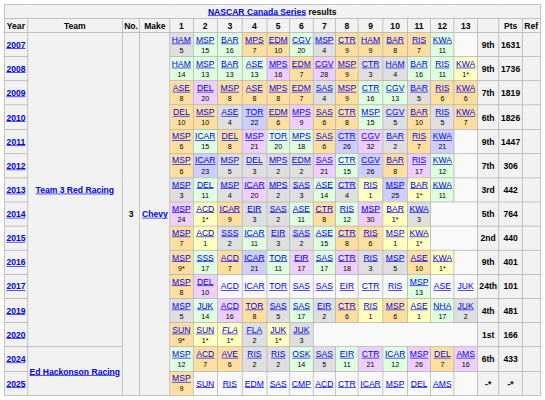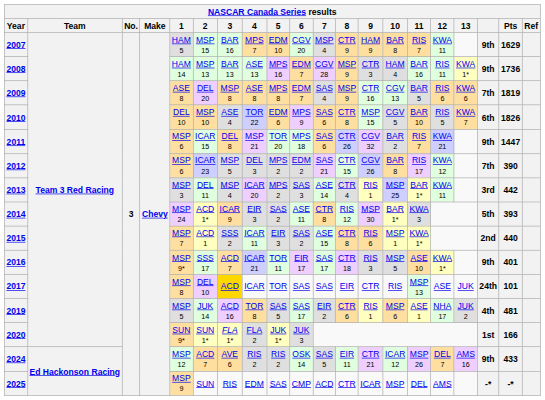 <table class="wikitable" style="text-align:center; font-size:80%">
 <tr>
 <th colspan=45><a href='#'>NASCAR Canada Series</a> results</th>
 </tr>
 <tr>
 <th>Year</th>
 <th>Team</th>
 <th>No.</th>
 <th>Make</th>
 <th>1</th>
 <th>2</th>
 <th>3</th>
 <th>4</th>
 <th>5</th>
 <th>6</th>
 <th>7</th>
 <th>8</th>
 <th>9</th>
 <th>10</th>
 <th>11</th>
 <th>12</th>
 <th>13</th>
 <th></th>
 <th>Pts</th>
 <th>Ref</th>
 </tr>
 <tr>
 <th><a href='#'>2007</a></th>
 <th rowspan="13"><a href='#'>Team 3 Red Racing</a></th>
 <th rowspan="15">3</th>
 <th rowspan="15"><a href='#'>Chevy</a></th>
 <td style="background:#DFDFDF;"><a href='#'>HAM</a><br><small>5</small></td>
 <td style="background:#DFFFDF;"><a href='#'>MSP</a><br><small>15</small></td>
 <td style="background:#DFFFDF;"><a href='#'>BAR</a><br><small>16</small></td>
 <td style="background:#FFDF9F;"><a href='#'>MPS</a><br><small>7</small></td>
 <td style="background:#FFDF9F;"><a href='#'>EDM</a><br><small>10</small></td>
 <td style="background:#DFFFDF;"><a href='#'>CGV</a><br><small>20</small></td>
 <td style="background:#DFDFDF;"><a href='#'>MSP</a><br><small>4</small></td>
 <td style="background:#FFDF9F;"><a href='#'>CTR</a><br><small>9</small></td>
 <td style="background:#FFDF9F;"><a href='#'>HAM</a><br><small>9</small></td>
 <td style="background:#FFDF9F;"><a href='#'>BAR</a><br><small>8</small></td>
 <td style="background:#FFDF9F;"><a href='#'>RIS</a><br><small>7</small></td>
 <td style="background:#DFFFDF;"><a href='#'>KWA</a><br><small>11</small></td>
 <td></td>
 <th>9th</th>
-<th>1631</th>
+<th>1629</th>
 <th></th>
 </tr>
 <tr>
 <th><a href='#'>2008</a></th>
 <td style="background:#DFFFDF;"><a href='#'>HAM</a><br><small>14</small></td>
 <td style="background:#DFFFDF;"><a href='#'>MSP</a><br><small>13</small></td>
 <td style="background:#DFFFDF;"><a href='#'>BAR</a><br><small>13</small></td>
 <td style="background:#DFFFDF;"><a href='#'>ASE</a><br><small>13</small></td>
 <td style="background:#EFCFFF;"><a href='#'>MPS</a><br><small>16</small></td>
 <td style="background:#FFDF9F;"><a href='#'>EDM</a><br><small>7</small></td>
 <td style="background:#EFCFFF;"><a href='#'>CGV</a><br><small>28</small></td>
 <td style="background:#FFDF9F;"><a href='#'>MSP</a><br><small>9</small></td>
 <td style="background:#DFDFDF;"><a href='#'>CTR</a><br><small>3</small></td>
 <td style="background:#DFDFDF;"><a href='#'>HAM</a><br><small>4</small></td>
 <td style="background:#DFFFDF;"><a href='#'>BAR</a><br><small>16</small></td>
 <td style="background:#DFFFDF;"><a href='#'>RIS</a><br><small>11</small></td>
 <td style="background:#FFFFBF;"><a href='#'>KWA</a><br><small>1*</small></td>
 <th>9th</th>
 <th>1736</th>
 <th></th>
 </tr>
 <tr>
 <th><a href='#'>2009</a></th>
 <td style="background:#FFDF9F;"><a href='#'>ASE</a><br><small>8</small></td>
 <td style="background:#EFCFFF;"><a href='#'>DEL</a><br><small>20</small></td>
 <td style="background:#FFDF9F;"><a href='#'>MSP</a><br><small>8</small></td>
 <td style="background:#FFDF9F;"><a href='#'>ASE</a><br><small>8</small></td>
 <td style="background:#FFDF9F;"><a href='#'>MPS</a><br><small>8</small></td>
 <td style="background:#FFDF9F;"><a href='#'>EDM</a><br><small>7</small></td>
 <td style="background:#DFDFDF;"><a href='#'>SAS</a><br><small>4</small></td>
 <td style="background:#FFDF9F;"><a href='#'>MSP</a><br><small>9</small></td>
 <td style="background:#DFFFDF;"><a href='#'>CTR</a><br><small>16</small></td>
 <td style="background:#DFFFDF;"><a href='#'>CGV</a><br><small>13</small></td>
 <td style="background:#DFDFDF;"><a href='#'>BAR</a><br><small>5</small></td>
 <td style="background:#FFDF9F;"><a href='#'>RIS</a><br><small>6</small></td>
 <td style="background:#FFDF9F;"><a href='#'>KWA</a><br><small>6</small></td>
 <th>7th</th>
 <th>1819</th>
 <th></th>
 </tr>
 <tr>
 <th><a href='#'>2010</a></th>
 <td style="background:#FFDF9F;"><a href='#'>DEL</a><br><small>10</small></td>
 <td style="background:#FFDF9F;"><a href='#'>MSP</a><br><small>10</small></td>
 <td style="background:#DFDFDF;"><a href='#'>ASE</a><br><small>4</small></td>
 <td style="background:#CFCFFF;"><a href='#'>TOR</a><br><small>22</small></td>
 <td style="background:#FFDF9F;"><a href='#'>EDM</a><br><small>6</small></td>
 <td style="background:#EFCFFF;"><a href='#'>MPS</a><br><small>9</small></td>
 <td style="background:#FFDF9F;"><a href='#'>SAS</a><br><small>6</small></td>
 <td style="background:#FFDF9F;"><a href='#'>CTR</a><br><small>8</small></td>
 <td style="background:#DFFFDF;"><a href='#'>MSP</a><br><small>15</small></td>
 <td style="background:#DFDFDF;"><a href='#'>CGV</a><br><small>5</small></td>
 <td style="background:#FFDF9F;"><a href='#'>BAR</a><br><small>10</small></td>
 <td style="background:#DFDFDF;"><a href='#'>RIS</a><br><small>5</small></td>
 <td style="background:#FFDF9F;"><a href='#'>KWA</a><br><small>7</small></td>
 <th>6th</th>
 <th>1826</th>
 <th></th>
 </tr>
 <tr>
 <th><a href='#'>2011</a></th>
 <td style="background:#FFDF9F;"><a href='#'>MSP</a><br><small>6</small></td>
 <td style="background:#DFFFDF;"><a href='#'>ICAR</a><br><small>15</small></td>
 <td style="background:#FFDF9F;"><a href='#'>DEL</a><br><small>8</small></td>
 <td style="background:#EFCFFF;"><a href='#'>MSP</a><br><small>21</small></td>
 <td style="background:#DFFFDF;"><a href='#'>TOR</a><br><small>20</small></td>
 <td style="background:#DFFFDF;"><a href='#'>MPS</a><br><small>18</small></td>
 <td style="background:#FFDF9F;"><a href='#'>SAS</a><br><small>6</small></td>
 <td style="background:#CFCFFF;"><a href='#'>CTR</a><br><small>26</small></td>
 <td style="background:#EFCFFF;"><a href='#'>CGV</a><br><small>32</small></td>
 <td style="background:#DFDFDF;"><a href='#'>BAR</a><br><small>2</small></td>
 <td style="background:#FFDF9F;"><a href='#'>RIS</a><br><small>7</small></td>
 <td style="background:#CFCFFF;"><a href='#'>KWA</a><br><small>21</small></td>
 <td></td>
 <th>9th</th>
 <th>1447</th>
 <th></th>
 </tr>
 <tr>
 <th><a href='#'>2012</a></th>
 <td style="background:#FFDF9F;"><a href='#'>MSP</a><br><small>6</small></td>
 <td style="background:#CFCFFF;"><a href='#'>ICAR</a><br><small>23</small></td>
 <td style="background:#DFDFDF;"><a href='#'>MSP</a><br><small>5</small></td>
 <td style="background:#DFDFDF;"><a href='#'>DEL</a><br><small>3</small></td>
 <td style="background:#DFDFDF;"><a href='#'>MPS</a><br><small>2</small></td>
 <td style="background:#DFDFDF;"><a href='#'>EDM</a><br><small>2</small></td>
 <td style="background:#EFCFFF;"><a href='#'>SAS</a><br><small>21</small></td>
 <td style="background:#DFFFDF;"><a href='#'>CTR</a><br><small>15</small></td>
 <td style="background:#CFCFFF;"><a href='#'>CGV</a><br><small>26</small></td>
 <td style="background:#FFDF9F;"><a href='#'>BAR</a><br><small>8</small></td>
 <td style="background:#EFCFFF;"><a href='#'>RIS</a><br><small>17</small></td>
 <td style="background:#DFFFDF;"><a href='#'>KWA</a><br><small>12</small></td>
 <td></td>
 <th>7th</th>
-<th>306</th>
+<th>390</th>
 <th></th>
 </tr>
 <tr>
 <th><a href='#'>2013</a></th>
 <td style="background:#DFDFDF;"><a href='#'>MSP</a><br><small>3</small></td>
 <td style="background:#DFFFDF;"><a href='#'>DEL</a><br><small>11</small></td>
 <td style="background:#DFDFDF;"><a href='#'>MSP</a><br><small>4</small></td>
 <td style="background:#EFCFFF;"><a href='#'>ICAR</a><br><small>20</small></td>
 <td style="background:#DFDFDF;"><a href='#'>MPS</a><br><small>2</small></td>
 <td style="background:#DFDFDF;"><a href='#'>SAS</a><br><small>3</small></td>
 <td style="background:#DFFFDF;"><a href='#'>ASE</a><br><small>14</small></td>
 <td style="background:#DFDFDF;"><a href='#'>CTR</a><br><small>4</small></td>
 <td style="background:#FFFFBF;"><a href='#'>RIS</a><br><small>1</small></td>
 <td style="background:#CFCFFF;"><a href='#'>MSP</a><br><small>25</small></td>
 <td style="background:#FFFFBF;"><a href='#'>BAR</a><br><small>1*</small></td>
 <td style="background:#DFFFDF;"><a href='#'>KWA</a><br><small>11</small></td>
 <td></td>
 <th>3rd</th>
 <th>442</th>
 <th></th>
 </tr>
 <tr>
 <th><a href='#'>2014</a></th>
 <td style="background:#EFCFFF;"><a href='#'>MSP</a><br><small>24</small></td>
 <td style="background:#FFFFBF;"><a href='#'>ACD</a><br><small>1*</small></td>
 <td style="background:#FFDF9F;"><a href='#'>ICAR</a><br><small>9</small></td>
 <td style="background:#DFDFDF;"><a href='#'>EIR</a><br><small>3</small></td>
 <td style="background:#DFDFDF;"><a href='#'>SAS</a><br><small>2</small></td>
 <td style="background:#DFFFDF;"><a href='#'>ASE</a><br><small>11</small></td>
 <td style="background:#FFDF9F;"><a href='#'>CTR</a><br><small>8</small></td>
 <td style="background:#DFFFDF;"><a href='#'>RIS</a><br><small>12</small></td>
 <td style="background:#EFCFFF;"><a href='#'>MSP</a><br><small>30</small></td>
 <td style="background:#FFFFBF;"><a href='#'>BAR</a><br><small>1*</small></td>
 <td style="background:#DFDFDF;"><a href='#'>KWA</a><br><small>3</small></td>
 <td colspan=2></td>
 <th>5th</th>
-<th>764</th>
+<th>393</th>
 <th></th>
 </tr>
 <tr>
 <th><a href='#'>2015</a></th>
 <td style="background:#FFDF9F;"><a href='#'>MSP</a><br><small>7</small></td>
 <td style="background:#FFFFBF;"><a href='#'>ACD</a><br><small>1</small></td>
 <td style="background:#DFDFDF;"><a href='#'>SSS</a><br><small>2</small></td>
 <td style="background:#DFFFDF;"><a href='#'>ICAR</a><br><small>11</small></td>
 <td style="background:#DFDFDF;"><a href='#'>EIR</a><br><small>3</small></td>
 <td style="background:#DFDFDF;"><a href='#'>SAS</a><br><small>2</small></td>
 <td style="background:#DFFFDF;"><a href='#'>ASE</a><br><small>15</small></td>
 <td style="background:#FFDF9F;"><a href='#'>CTR</a><br><small>8</small></td>
 <td style="background:#FFDF9F;"><a href='#'>RIS</a><br><small>6</small></td>
 <td style="background:#FFFFBF;"><a href='#'>MSP</a><br><small>1</small></td>
 <td style="background:#FFFFBF;"><a href='#'>KWA</a><br><small>1*</small></td>
 <td colspan=2></td>
 <th>2nd</th>
 <th>440</th>
 <th></th>
 </tr>
 <tr>
 <th><a href='#'>2016</a></th>
 <td style="background:#FFDF9F;"><a href='#'>MSP</a><br><small>9*</small></td>
 <td style="background:#DFFFDF;"><a href='#'>SSS</a><br><small>17</small></td>
 <td style="background:#FFDF9F;"><a href='#'>ACD</a><br><small>7</small></td>
 <td style="background:#CFCFFF;"><a href='#'>ICAR</a><br><small>21</small></td>
 <td style="background:#DFFFDF;"><a href='#'>TOR</a><br><small>11</small></td>
 <td style="background:#EFCFFF;"><a href='#'>EIR</a><br><small>17</small></td>
 <td style="background:#DFFFDF;"><a href='#'>SAS</a><br><small>17</small></td>
 <td style="background:#EFCFFF;"><a href='#'>CTR</a><br><small>18</small></td>
 <td style="background:#DFDFDF;"><a href='#'>RIS</a><br><small>3</small></td>
 <td style="background:#DFDFDF;"><a href='#'>MSP</a><br><small>5</small></td>
 <td style="background:#FFDF9F;"><a href='#'>ASE</a><br><small>10</small></td>
 <td style="background:#FFFFBF;"><a href='#'>KWA</a><br><small>1*</small></td>
 <td></td>
 <th>9th</th>
 <th>401</th>
 <th></th>
 </tr>
 <tr>
 <th><a href='#'>2017</a></th>
 <td style="background:#FFDF9F;"><a href='#'>MSP</a><br><small>8</small></td>
 <td style="background:#EFCFFF;"><a href='#'>DEL</a><br><small>10</small></td>
-<td><a href='#'>ACD</a></td>
+<td style="background: gold;"><a href='#'>ACD</a></td>
 <td><a href='#'>ICAR</a></td>
 <td><a href='#'>TOR</a></td>
 <td><a href='#'>SAS</a></td>
 <td><a href='#'>SAS</a></td>
 <td><a href='#'>EIR</a></td>
 <td><a href='#'>CTR</a></td>
 <td><a href='#'>RIS</a></td>
 <td style="background:#DFFFDF;"><a href='#'>MSP</a><br><small>13</small></td>
 <td><a href='#'>ASE</a></td>
 <td><a href='#'>JUK</a></td>
 <th>24th</th>
 <th>101</th>
 <th></th>
 </tr>
 <tr>
 <th><a href='#'>2019</a></th>
 <td style="background:#DFDFDF;"><a href='#'>MSP</a><br><small>5</small></td>
 <td style="background:#DFFFDF;"><a href='#'>JUK</a><br><small>14</small></td>
 <td style="background:#EFCFFF;"><a href='#'>ACD</a><br><small>16</small></td>
 <td style="background:#FFDF9F;"><a href='#'>TOR</a><br><small>8</small></td>
 <td style="background:#DFDFDF;"><a href='#'>SAS</a><br><small>5</small></td>
 <td style="background:#DFFFDF;"><a href='#'>SAS</a><br><small>17</small></td>
 <td style="background:#DFDFDF;"><a href='#'>EIR</a><br><small>2</small></td>
 <td style="background:#FFDF9F;"><a href='#'>CTR</a><br><small>6</small></td>
 <td style="background:#FFFFBF;"><a href='#'>RIS</a><br><small>1</small></td>
 <td style="background:#FFDF9F;"><a href='#'>MSP</a><br><small>6</small></td>
 <td style="background:#FFFFBF;"><a href='#'>ASE</a><br><small>1</small></td>
 <td style="background:#DFFFDF;"><a href='#'>NHA</a><br><small>17</small></td>
 <td style="background:#DFDFDF;"><a href='#'>JUK</a><br><small>2</small></td>
 <th>4th</th>
 <th>481</th>
 <th></th>
 </tr>
 <tr>
 <th><a href='#'>2020</a></th>
 <td style="background:#FFDF9F;"><a href='#'>SUN</a><br><small>9*</small></td>
 <td style="background:#FFFFBF;"><a href='#'>SUN</a><br><small>1*</small></td>
 <td style="background:#FFFFBF;"><em><a href='#'>FLA</a></em><br><small>1*</small></td>
 <td style="background:#DFDFDF;"><a href='#'>FLA</a><br><small>2</small></td>
 <td style="background:#FFFFBF;"><a href='#'>JUK</a><br><small>1*</small></td>
 <td style="background:#DFDFDF;"><a href='#'>JUK</a><br><small>3</small></td>
 <td colspan=7></td>
 <th>1st</th>
 <th>166</th>
 <th></th>
 </tr>
 <tr>
 <th><a href='#'>2024</a></th>
 <th rowspan="2"><a href='#'>Ed Hackonson Racing</a></th>
 <td style="background:#DFFFDF;"><a href='#'>MSP</a><br><small>12</small></td>
 <td style="background:#FFDF9F;"><a href='#'>ACD</a><br><small>7</small></td>
 <td style="background:#FFDF9F;"><a href='#'>AVE</a><br><small>6</small></td>
 <td style="background:#DFDFDF;"><a href='#'>RIS</a><br><small>2</small></td>
 <td style="background:#DFDFDF;"><a href='#'>RIS</a><br><small>2</small></td>
 <td style="background:#DFFFDF;"><a href='#'>OSK</a><br><small>14</small></td>
 <td style="background:#DFDFDF;"><a href='#'>SAS</a><br><small>5</small></td>
 <td style="background:#DFFFDF;"><a href='#'>EIR</a><br><small>11</small></td>
 <td style="background:#EFCFFF;"><a href='#'>CTR</a><br><small>21</small></td>
 <td style="background:#DFFFDF;"><a href='#'>ICAR</a><br><small>12</small></td>
 <td style="background:#EFCFFF;"><a href='#'>MSP</a><br><small>26</small></td>
 <td style="background:#FFDF9F;"><a href='#'>DEL</a><br><small>7</small></td>
 <td style="background:#EFCFFF;"><a href='#'>AMS</a><br><small>16</small></td>
-<th>6th</th>
+<th>9th</th>
 <th>433</th>
 <th></th>
 </tr>
 <tr>
 <th><a href='#'>2025</a></th>
 <td style="background:#FFDF9F;"><a href='#'>MSP</a><br><small>9</small></td>
 <td><a href='#'>SUN</a></td>
 <td><a href='#'>RIS</a></td>
 <td><a href='#'>EDM</a></td>
 <td><a href='#'>SAS</a></td>
 <td><a href='#'>CMP</a></td>
 <td><a href='#'>ACD</a></td>
 <td><a href='#'>CTR</a></td>
 <td><a href='#'>ICAR</a></td>
 <td><a href='#'>MSP</a></td>
 <td><a href='#'>DEL</a></td>
 <td><a href='#'>AMS</a></td>
 <td></td>
 <th>-*</th>
 <th>-*</th>
 <th></th>
 </tr>
 </table>
